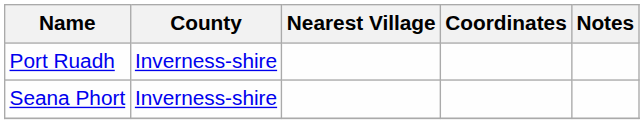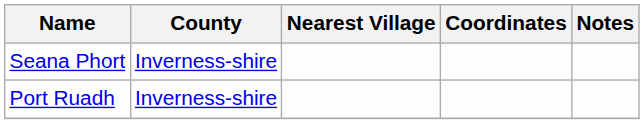 <table class="wikitable sortable" style="table-layout:fixed;background-color:#FEFEFE;font-size:95%;padding:0.30em;line-height:1.35em;">
 <tr>
 <th scope="col">Name</th>
 <th scope="col">County</th>
 <th scope="col">Nearest Village</th>
 <th scope="col" data-sort-type="number">Coordinates</th>
 <th scope="col">Notes</th>
 </tr>
 <tr>
-<td><a href='#'>Port Ruadh</a></td>
+<td><a href='#'>Seana Phort</a></td>
 <td><a href='#'>Inverness-shire</a></td>
 <td></td>
 <td></td>
 <td></td>
 </tr>
 <tr>
-<td><a href='#'>Seana Phort</a></td>
+<td><a href='#'>Port Ruadh</a></td>
 <td><a href='#'>Inverness-shire</a></td>
 <td></td>
 <td></td>
 <td></td>
 </tr>
 <tr>
 </tr>
 </table>
